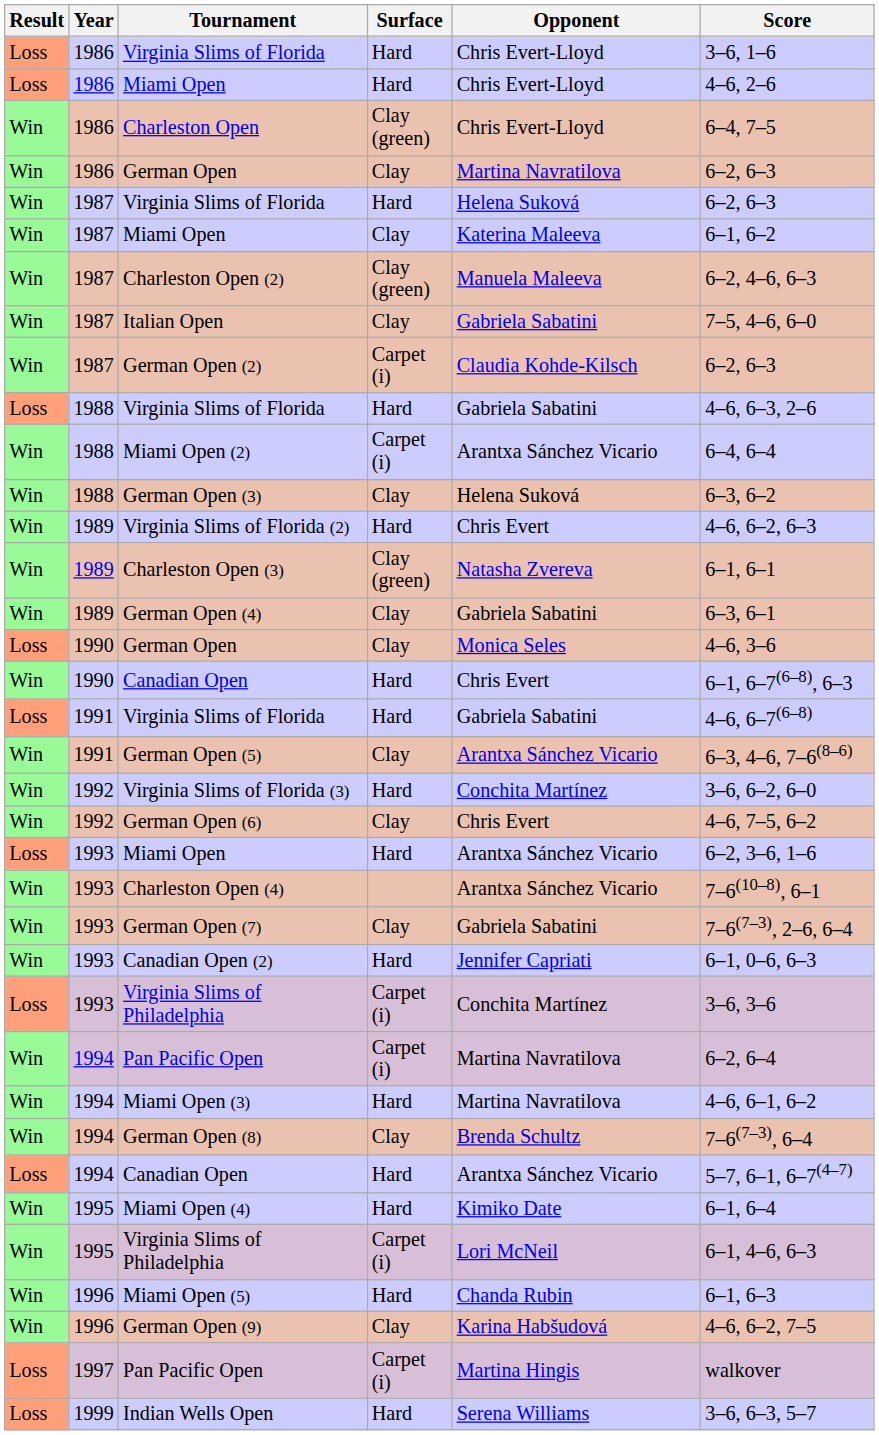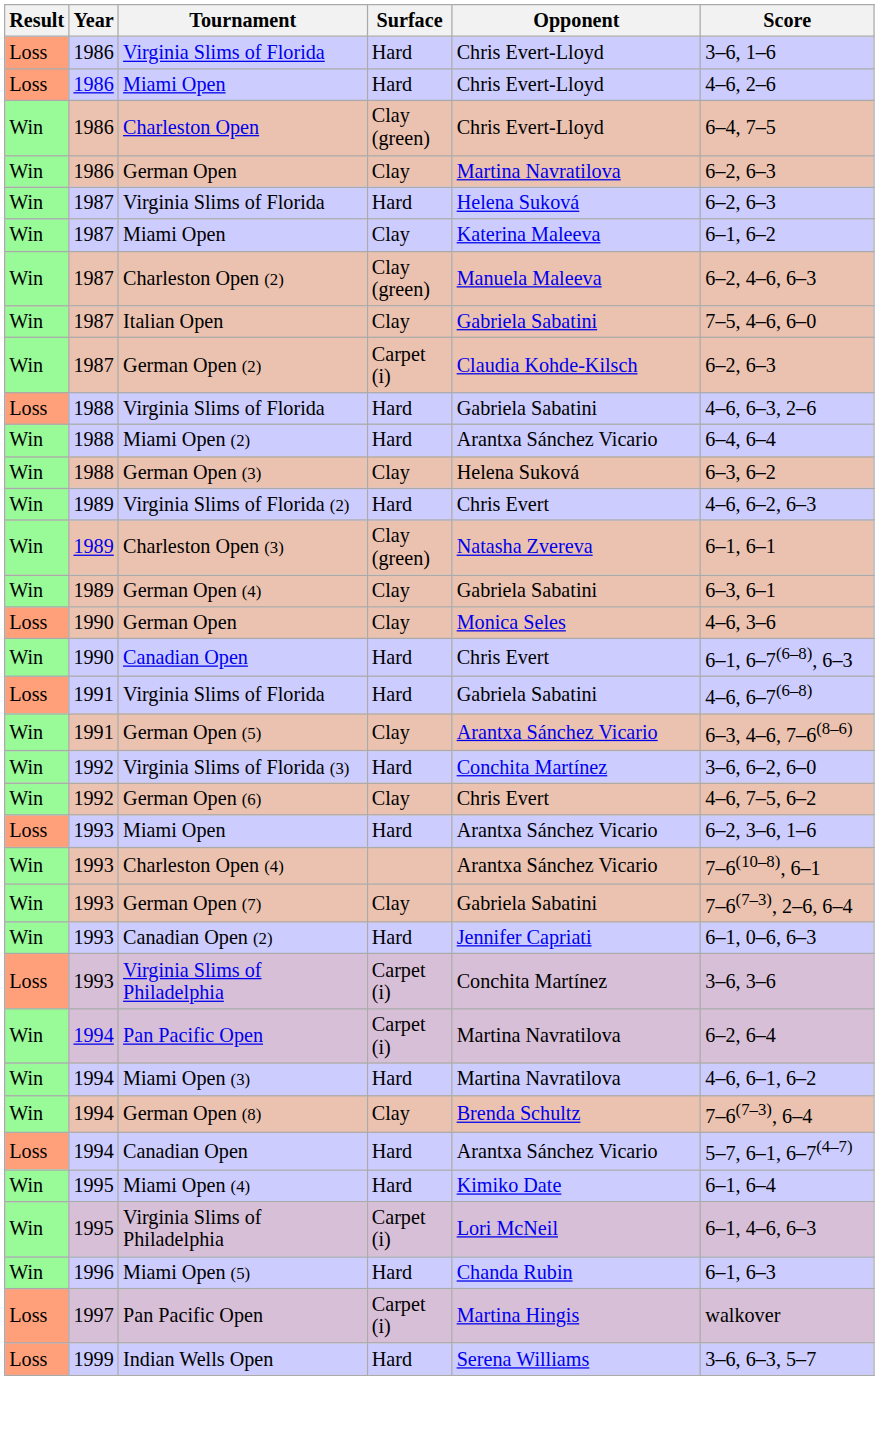 <table class="sortable wikitable">
 <tr>
 <th>Result</th>
 <th>Year</th>
 <th style="width:190px">Tournament</th>
 <th style="width:60px">Surface</th>
 <th style="width:190px">Opponent</th>
 <th style="width:130px" class="unsortable">Score</th>
 </tr>
 <tr style="background:#ccf;">
 <td style="background:#ffa07a;">Loss</td>
 <td>1986</td>
 <td><a href='#'>Virginia Slims of Florida</a></td>
 <td>Hard</td>
 <td> Chris Evert-Lloyd</td>
 <td>3–6, 1–6</td>
 </tr>
 <tr style="background:#ccf;">
 <td style="background:#ffa07a;">Loss</td>
 <td><a href='#'>1986</a></td>
 <td><a href='#'>Miami Open</a></td>
 <td>Hard</td>
 <td> Chris Evert-Lloyd</td>
 <td>4–6, 2–6</td>
 </tr>
 <tr style="background:#ebc2af;">
 <td style="background:#98fb98;">Win</td>
 <td>1986</td>
 <td><a href='#'>Charleston Open</a></td>
 <td>Clay (green)</td>
 <td> Chris Evert-Lloyd</td>
 <td>6–4, 7–5</td>
 </tr>
 <tr style="background:#ebc2af;">
 <td style="background:#98fb98;">Win</td>
 <td>1986</td>
 <td>German Open</td>
 <td>Clay</td>
 <td> <a href='#'>Martina Navratilova</a></td>
 <td>6–2, 6–3</td>
 </tr>
 <tr style="background:#ccf;">
 <td style="background:#98fb98;">Win</td>
 <td>1987</td>
 <td>Virginia Slims of Florida</td>
 <td>Hard</td>
 <td> <a href='#'>Helena Suková</a></td>
 <td>6–2, 6–3</td>
 </tr>
 <tr style="background:#ccf;">
 <td style="background:#98fb98;">Win</td>
 <td>1987</td>
 <td>Miami Open</td>
 <td>Clay</td>
 <td> <a href='#'>Katerina Maleeva</a></td>
 <td>6–1, 6–2</td>
 </tr>
 <tr style="background:#ebc2af;">
 <td style="background:#98fb98;">Win</td>
 <td>1987</td>
 <td>Charleston Open <small>(2)</small></td>
 <td>Clay (green)</td>
 <td> <a href='#'>Manuela Maleeva</a></td>
 <td>6–2, 4–6, 6–3</td>
 </tr>
 <tr style="background:#ebc2af;">
 <td style="background:#98fb98;">Win</td>
 <td>1987</td>
 <td>Italian Open</td>
 <td>Clay</td>
 <td> <a href='#'>Gabriela Sabatini</a></td>
 <td>7–5, 4–6, 6–0</td>
 </tr>
 <tr style="background:#ebc2af;">
 <td style="background:#98fb98;">Win</td>
 <td>1987</td>
 <td>German Open <small>(2)</small></td>
 <td>Carpet (i)</td>
 <td> <a href='#'>Claudia Kohde-Kilsch</a></td>
 <td>6–2, 6–3</td>
 </tr>
 <tr style="background:#ccf;">
 <td style="background:#ffa07a;">Loss</td>
 <td>1988</td>
 <td>Virginia Slims of Florida</td>
 <td>Hard</td>
 <td> Gabriela Sabatini</td>
 <td>4–6, 6–3, 2–6</td>
 </tr>
 <tr style="background:#ccf;">
 <td style="background:#98fb98;">Win</td>
 <td>1988</td>
 <td>Miami Open <small>(2)</small></td>
-<td>Carpet (i)</td>
+<td>Hard</td>
 <td> Arantxa Sánchez Vicario</td>
 <td>6–4, 6–4</td>
 </tr>
 <tr style="background:#ebc2af;">
 <td style="background:#98fb98;">Win</td>
 <td>1988</td>
 <td>German Open <small>(3)</small></td>
 <td>Clay</td>
 <td> Helena Suková</td>
 <td>6–3, 6–2</td>
 </tr>
 <tr style="background:#ccf;">
 <td style="background:#98fb98;">Win</td>
 <td>1989</td>
 <td>Virginia Slims of Florida <small>(2)</small></td>
 <td>Hard</td>
 <td> Chris Evert</td>
 <td>4–6, 6–2, 6–3</td>
 </tr>
 <tr style="background:#ebc2af;">
 <td style="background:#98fb98;">Win</td>
 <td><a href='#'>1989</a></td>
 <td>Charleston Open <small>(3)</small></td>
 <td>Clay (green)</td>
 <td> <a href='#'>Natasha Zvereva</a></td>
 <td>6–1, 6–1</td>
 </tr>
 <tr style="background:#ebc2af;">
 <td style="background:#98fb98;">Win</td>
 <td>1989</td>
 <td>German Open <small>(4)</small></td>
 <td>Clay</td>
 <td> Gabriela Sabatini</td>
 <td>6–3, 6–1</td>
 </tr>
 <tr style="background:#ebc2af;">
 <td style="background:#ffa07a;">Loss</td>
 <td>1990</td>
 <td>German Open</td>
 <td>Clay</td>
 <td> <a href='#'>Monica Seles</a></td>
 <td>4–6, 3–6</td>
 </tr>
 <tr style="background:#ccf;">
 <td style="background:#98fb98;">Win</td>
 <td>1990</td>
 <td><a href='#'>Canadian Open</a></td>
 <td>Hard</td>
 <td> Chris Evert</td>
 <td>6–1, 6–7<sup>(6–8)</sup>, 6–3</td>
 </tr>
 <tr style="background:#ccf;">
 <td style="background:#ffa07a;">Loss</td>
 <td>1991</td>
 <td>Virginia Slims of Florida</td>
 <td>Hard</td>
 <td> Gabriela Sabatini</td>
 <td>4–6, 6–7<sup>(6–8)</sup></td>
 </tr>
 <tr style="background:#ebc2af;">
 <td style="background:#98fb98;">Win</td>
 <td>1991</td>
 <td>German Open <small>(5)</small></td>
 <td>Clay</td>
 <td> <a href='#'>Arantxa Sánchez Vicario</a></td>
 <td>6–3, 4–6, 7–6<sup>(8–6)</sup></td>
 </tr>
 <tr style="background:#ccf;">
 <td style="background:#98fb98;">Win</td>
 <td>1992</td>
 <td>Virginia Slims of Florida <small>(3)</small></td>
 <td>Hard</td>
 <td> <a href='#'>Conchita Martínez</a></td>
 <td>3–6, 6–2, 6–0</td>
 </tr>
 <tr style="background:#ebc2af;">
 <td style="background:#98fb98;">Win</td>
 <td>1992</td>
 <td>German Open <small>(6)</small></td>
 <td>Clay</td>
 <td> Chris Evert</td>
 <td>4–6, 7–5, 6–2</td>
 </tr>
 <tr style="background:#ccf;">
 <td style="background:#ffa07a;">Loss</td>
 <td>1993</td>
 <td>Miami Open</td>
 <td>Hard</td>
 <td> Arantxa Sánchez Vicario</td>
 <td>6–2, 3–6, 1–6</td>
 </tr>
 <tr style="background:#ebc2af;">
 <td style="background:#98fb98;">Win</td>
 <td>1993</td>
 <td>Charleston Open <small>(4)</small></td>
 <td></td>
 <td> Arantxa Sánchez Vicario</td>
 <td>7–6<sup>(10–8)</sup>, 6–1</td>
 </tr>
 <tr style="background:#ebc2af;">
 <td style="background:#98fb98;">Win</td>
 <td>1993</td>
 <td>German Open <small>(7)</small></td>
 <td>Clay</td>
 <td> Gabriela Sabatini</td>
 <td>7–6<sup>(7–3)</sup>, 2–6, 6–4</td>
 </tr>
 <tr style="background:#ccf;">
 <td style="background:#98fb98;">Win</td>
 <td>1993</td>
 <td>Canadian Open <small>(2)</small></td>
 <td>Hard</td>
 <td> <a href='#'>Jennifer Capriati</a></td>
 <td>6–1, 0–6, 6–3</td>
 </tr>
 <tr bgcolor=thistle>
 <td style="background:#ffa07a;">Loss</td>
 <td>1993</td>
 <td><a href='#'>Virginia Slims of Philadelphia</a></td>
 <td>Carpet (i)</td>
 <td> Conchita Martínez</td>
 <td>3–6, 3–6</td>
 </tr>
 <tr bgcolor=thistle>
 <td style="background:#98fb98;">Win</td>
 <td><a href='#'>1994</a></td>
 <td><a href='#'>Pan Pacific Open</a></td>
 <td>Carpet (i)</td>
 <td> Martina Navratilova</td>
 <td>6–2, 6–4</td>
 </tr>
 <tr style="background:#ccf;">
 <td style="background:#98fb98;">Win</td>
 <td>1994</td>
 <td>Miami Open <small>(3)</small></td>
 <td>Hard</td>
 <td> Martina Navratilova</td>
 <td>4–6, 6–1, 6–2</td>
 </tr>
 <tr style="background:#ebc2af;">
 <td style="background:#98fb98;">Win</td>
 <td>1994</td>
 <td>German Open <small>(8)</small></td>
 <td>Clay</td>
 <td> <a href='#'>Brenda Schultz</a></td>
 <td>7–6<sup>(7–3)</sup>, 6–4</td>
 </tr>
 <tr style="background:#ccf;">
 <td style="background:#ffa07a;">Loss</td>
 <td>1994</td>
 <td>Canadian Open</td>
 <td>Hard</td>
 <td> Arantxa Sánchez Vicario</td>
 <td>5–7, 6–1, 6–7<sup>(4–7)</sup></td>
 </tr>
 <tr style="background:#ccf;">
 <td style="background:#98fb98;">Win</td>
 <td>1995</td>
 <td>Miami Open <small>(4)</small></td>
 <td>Hard</td>
 <td> <a href='#'>Kimiko Date</a></td>
 <td>6–1, 6–4</td>
 </tr>
 <tr bgcolor=thistle>
 <td style="background:#98fb98;">Win</td>
 <td>1995</td>
 <td>Virginia Slims of Philadelphia</td>
 <td>Carpet (i)</td>
 <td> <a href='#'>Lori McNeil</a></td>
 <td>6–1, 4–6, 6–3</td>
 </tr>
 <tr style="background:#ccf;">
 <td style="background:#98fb98;">Win</td>
 <td>1996</td>
 <td>Miami Open <small>(5)</small></td>
 <td>Hard</td>
 <td> <a href='#'>Chanda Rubin</a></td>
 <td>6–1, 6–3</td>
 </tr>
-<tr style="background:#ebc2af;">
-<td style="background:#98fb98;">Win</td>
-<td>1996</td>
-<td>German Open <small>(9)</small></td>
-<td>Clay</td>
-<td> <a href='#'>Karina Habšudová</a></td>
-<td>4–6, 6–2, 7–5</td>
-</tr>
 <tr bgcolor=thistle>
 <td style="background:#ffa07a;">Loss</td>
 <td>1997</td>
 <td>Pan Pacific Open</td>
 <td>Carpet (i)</td>
 <td> <a href='#'>Martina Hingis</a></td>
 <td>walkover</td>
 </tr>
 <tr style="background:#ccf;">
 <td style="background:#ffa07a;">Loss</td>
 <td>1999</td>
 <td>Indian Wells Open</td>
 <td>Hard</td>
 <td> <a href='#'>Serena Williams</a></td>
 <td>3–6, 6–3, 5–7</td>
 </tr>
 </table>
